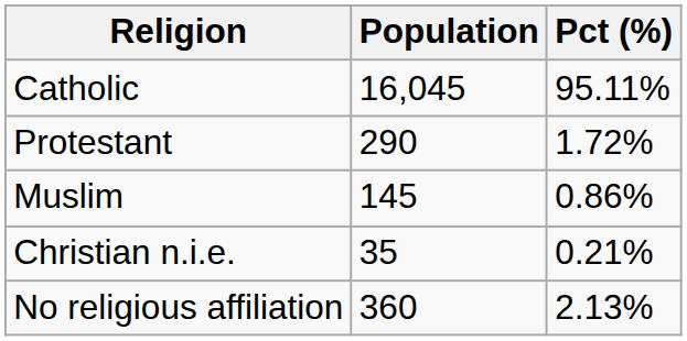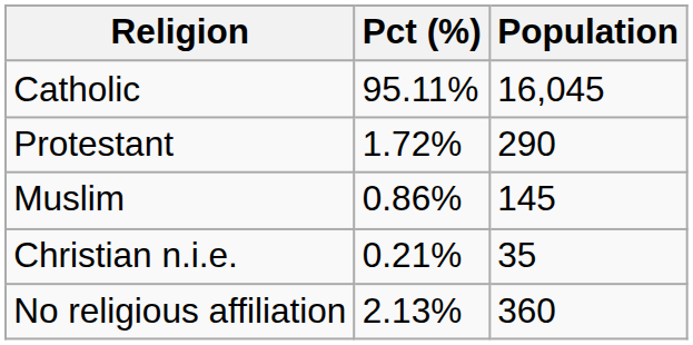 <table class="wikitable">
 <tr>
 <th>Religion</th>
+<th>Pct (%)</th>
 <th>Population</th>
-<th>Pct (%)</th>
 </tr>
 <tr>
 <td>Catholic</td>
+<td>95.11%</td>
 <td>16,045</td>
-<td>95.11%</td>
 </tr>
 <tr>
 <td>Protestant</td>
+<td>1.72%</td>
 <td>290</td>
-<td>1.72%</td>
 </tr>
 <tr>
 <td>Muslim</td>
+<td>0.86%</td>
 <td>145</td>
-<td>0.86%</td>
 </tr>
 <tr>
 <td>Christian n.i.e.</td>
+<td>0.21%</td>
 <td>35</td>
-<td>0.21%</td>
 </tr>
 <tr>
 <td>No religious affiliation</td>
+<td>2.13%</td>
 <td>360</td>
-<td>2.13%</td>
 </tr>
 </table>
